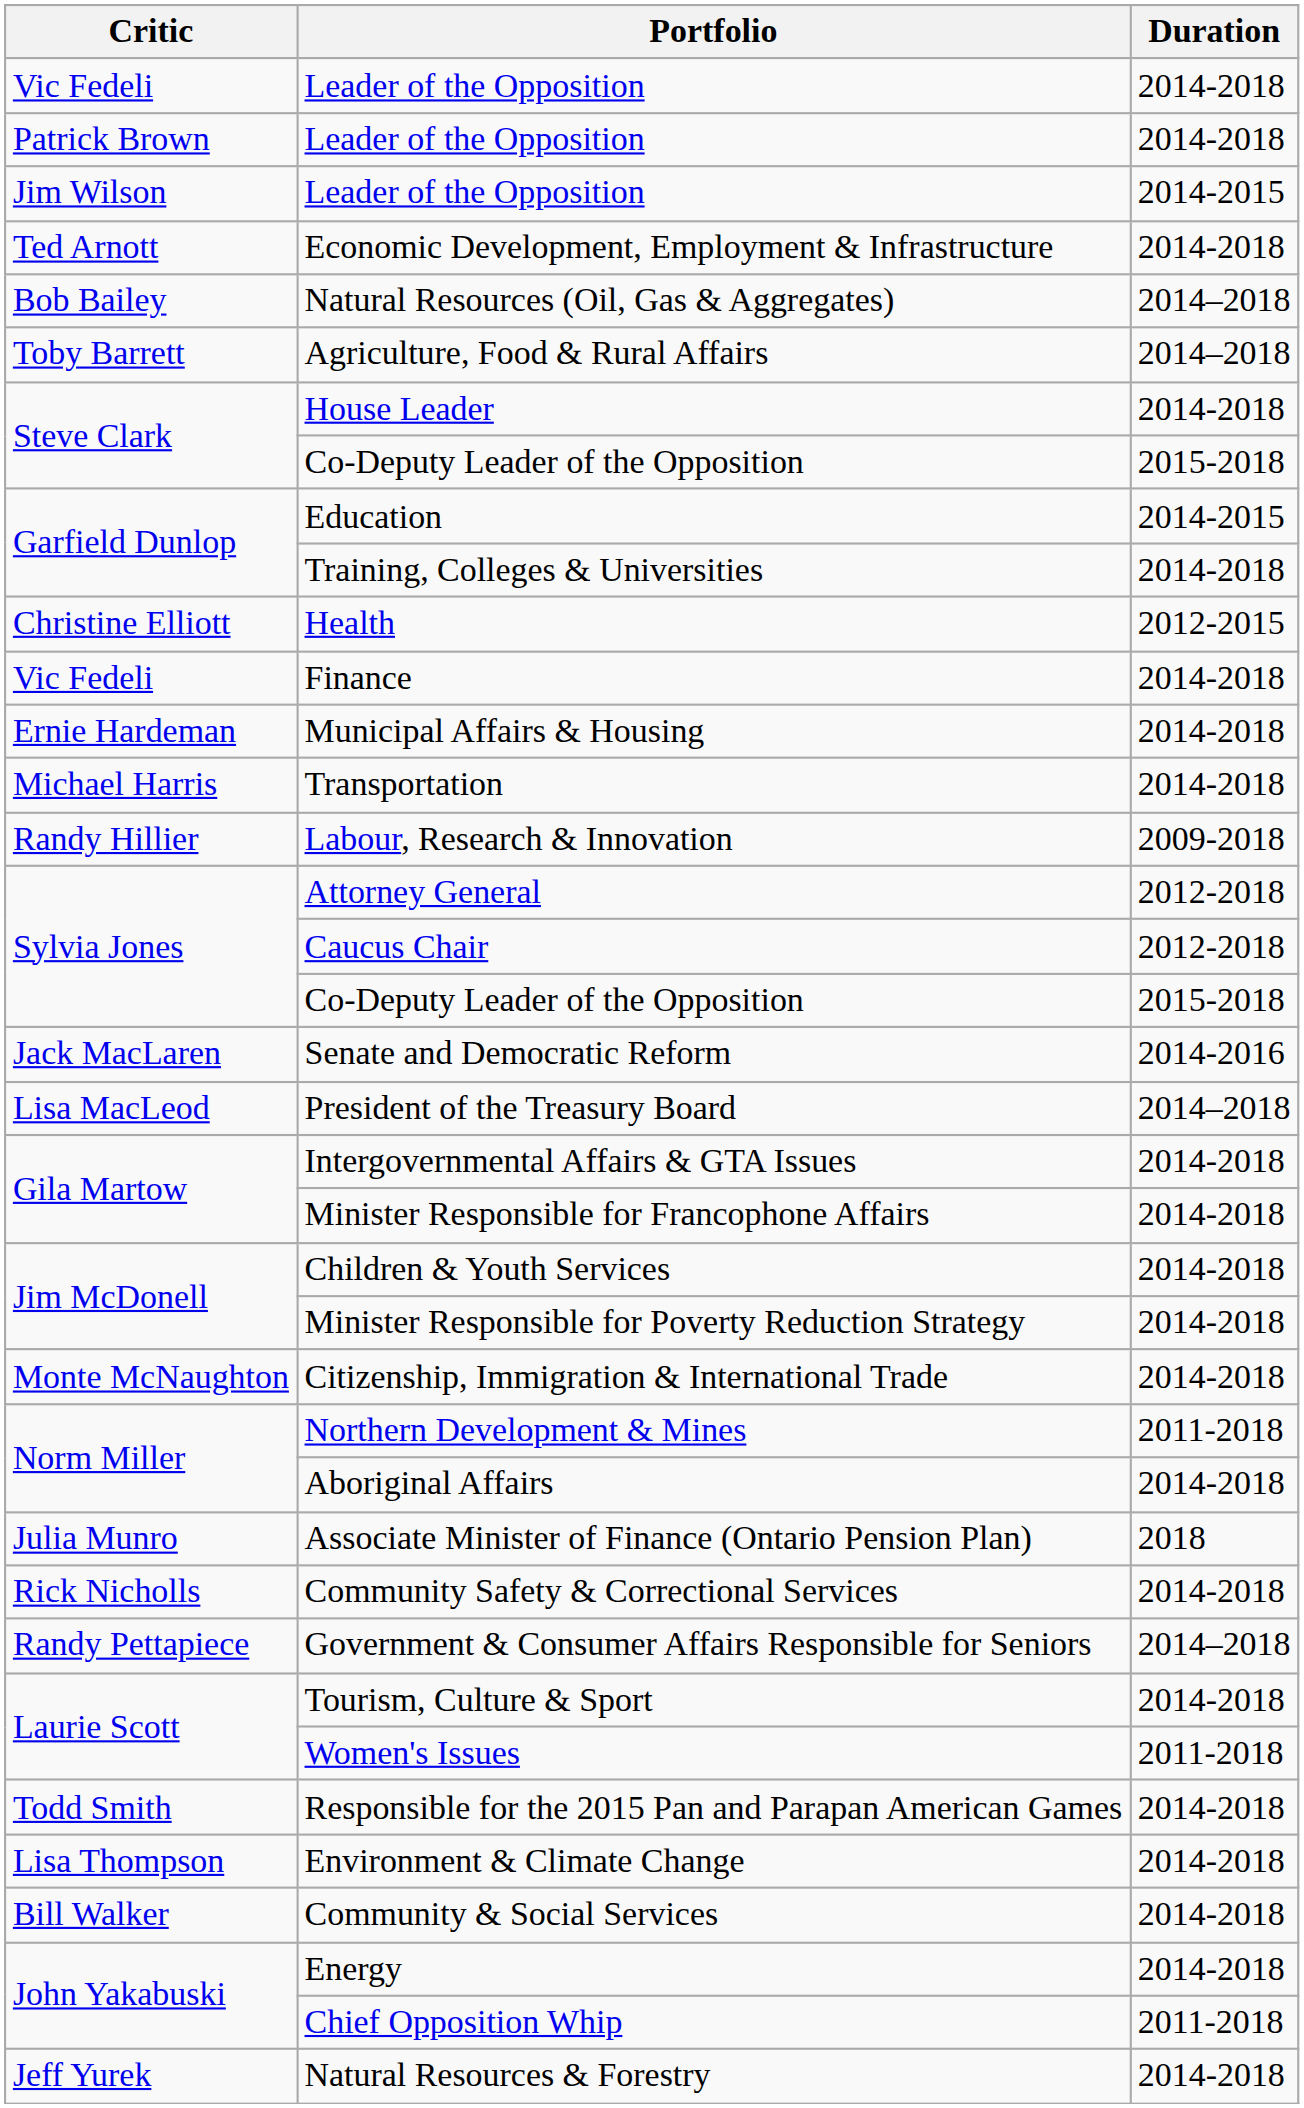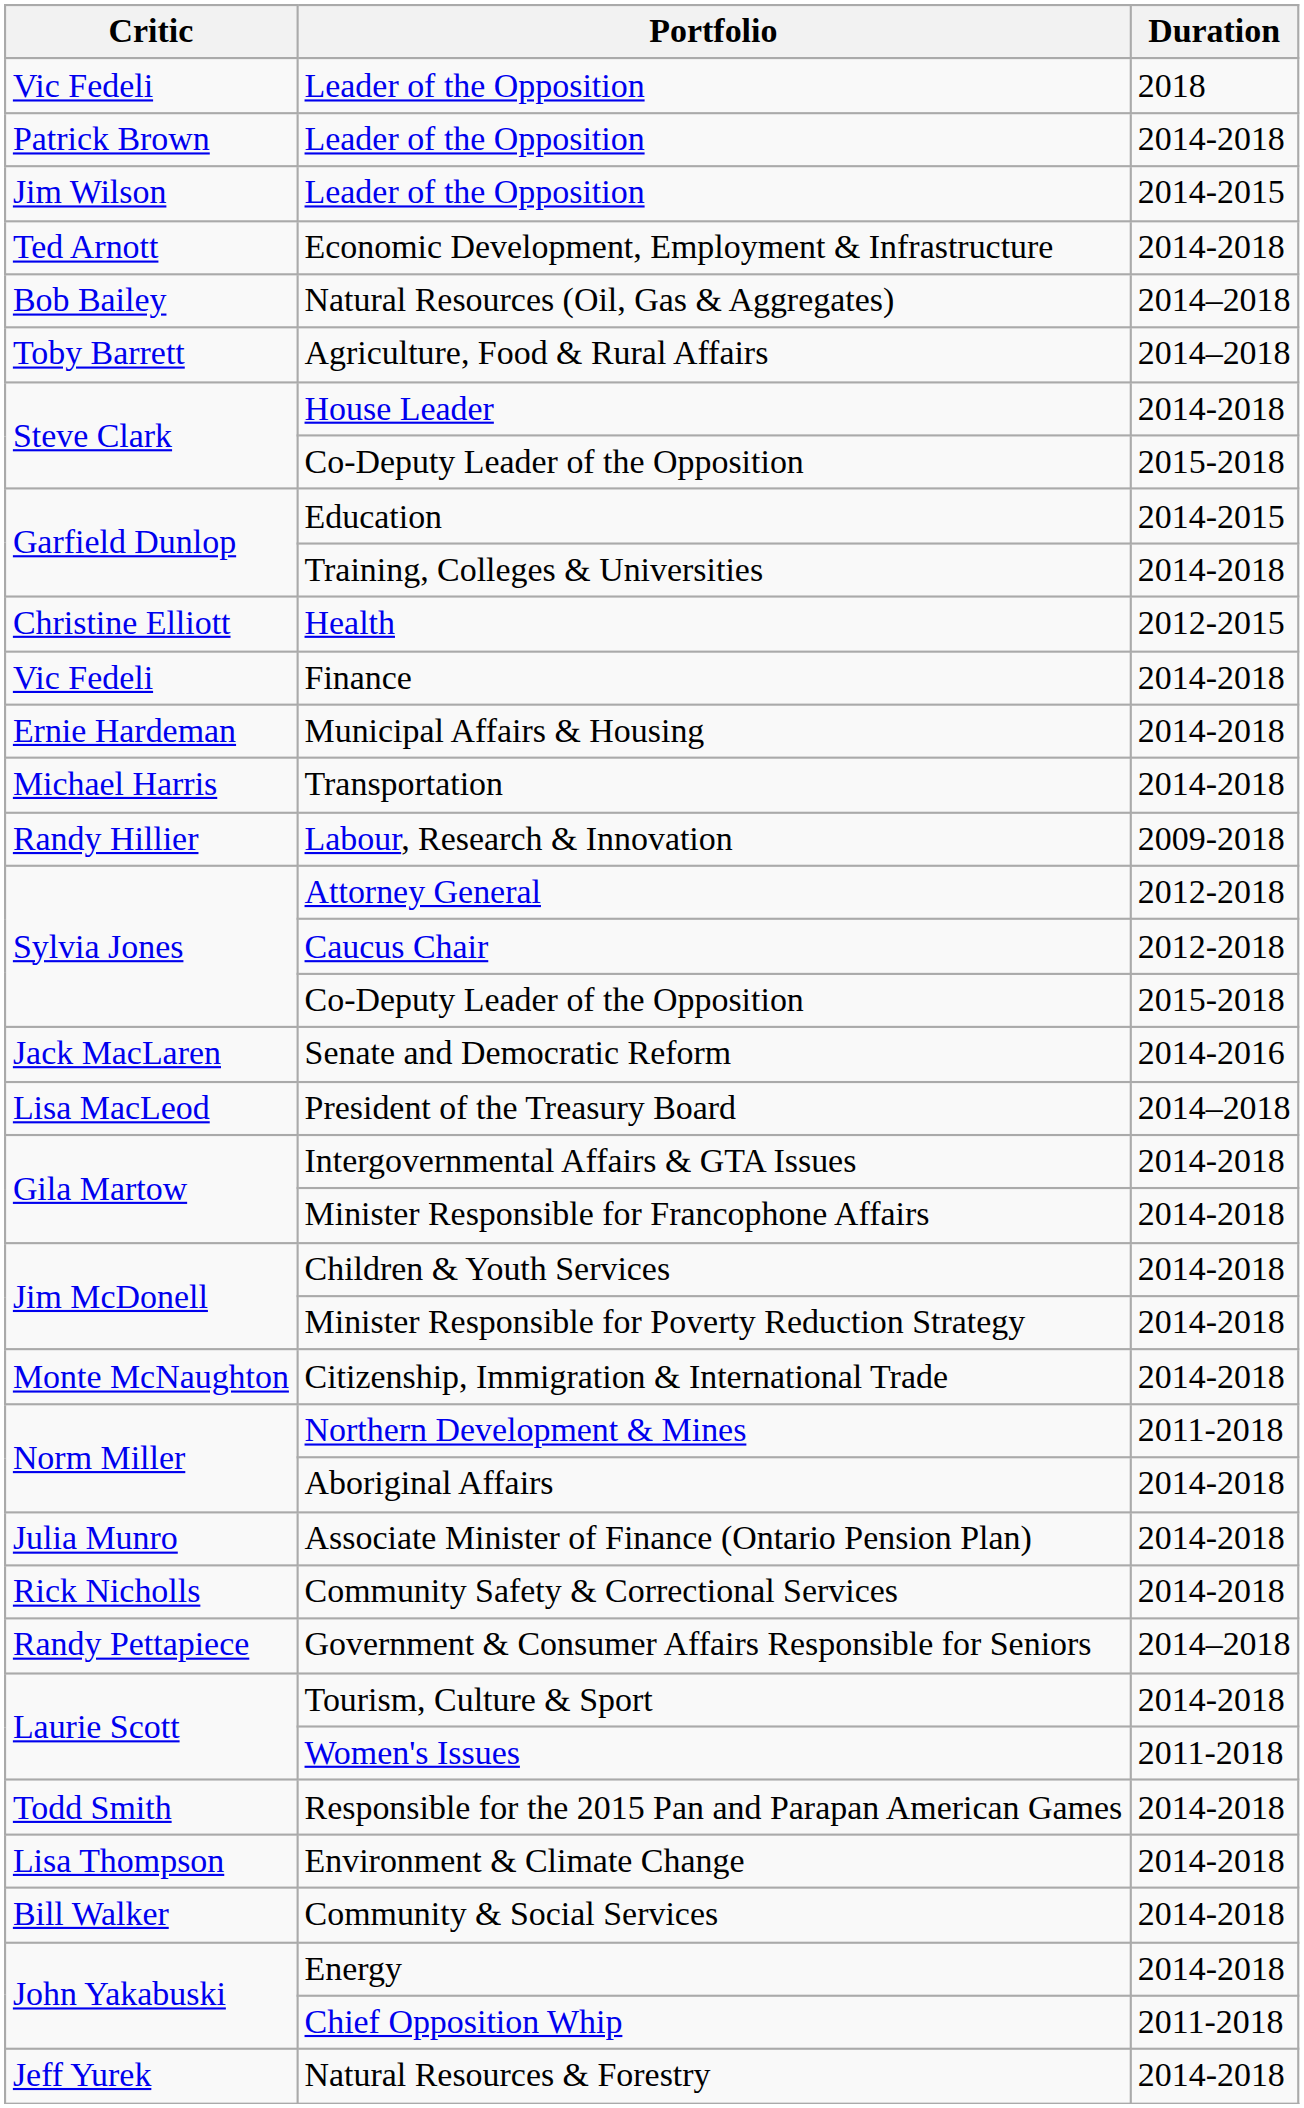 <table class="wikitable">
 <tr>
 <th>Critic</th>
 <th>Portfolio</th>
 <th>Duration</th>
 </tr>
 <tr>
 <td><a href='#'>Vic Fedeli</a></td>
 <td><a href='#'>Leader of the Opposition</a></td>
-<td>2014-2018</td>
+<td>2018</td>
 </tr>
 <tr>
 <td><a href='#'>Patrick Brown</a></td>
 <td><a href='#'>Leader of the Opposition</a></td>
 <td>2014-2018</td>
 </tr>
 <tr>
 <td><a href='#'>Jim Wilson</a></td>
 <td><a href='#'>Leader of the Opposition</a></td>
 <td>2014-2015</td>
 </tr>
 <tr>
 <td><a href='#'>Ted Arnott</a></td>
 <td>Economic Development, Employment & Infrastructure</td>
 <td>2014-2018</td>
 </tr>
 <tr>
 <td><a href='#'>Bob Bailey</a></td>
 <td>Natural Resources (Oil, Gas & Aggregates)</td>
 <td>2014–2018</td>
 </tr>
 <tr>
 <td><a href='#'>Toby Barrett</a></td>
 <td>Agriculture, Food & Rural Affairs</td>
 <td>2014–2018</td>
 </tr>
 <tr>
 <td rowspan=2><a href='#'>Steve Clark</a></td>
 <td><a href='#'>House Leader</a></td>
 <td>2014-2018</td>
 </tr>
 <tr>
 <td>Co-Deputy Leader of the Opposition</td>
 <td>2015-2018</td>
 </tr>
 <tr>
 <td rowspan=2><a href='#'>Garfield Dunlop</a></td>
 <td>Education</td>
 <td>2014-2015</td>
 </tr>
 <tr>
 <td>Training, Colleges & Universities</td>
 <td>2014-2018</td>
 </tr>
 <tr>
 <td><a href='#'>Christine Elliott</a></td>
 <td><a href='#'>Health</a></td>
 <td>2012-2015</td>
 </tr>
 <tr>
 <td><a href='#'>Vic Fedeli</a></td>
 <td>Finance</td>
 <td>2014-2018</td>
 </tr>
 <tr>
 <td><a href='#'>Ernie Hardeman</a></td>
 <td>Municipal Affairs & Housing</td>
 <td>2014-2018</td>
 </tr>
 <tr>
 <td><a href='#'>Michael Harris</a></td>
 <td>Transportation</td>
 <td>2014-2018</td>
 </tr>
 <tr>
 <td><a href='#'>Randy Hillier</a></td>
 <td><a href='#'>Labour</a>, Research & Innovation</td>
 <td>2009-2018</td>
 </tr>
 <tr>
 <td rowspan=3><a href='#'>Sylvia Jones</a></td>
 <td><a href='#'>Attorney General</a></td>
 <td>2012-2018</td>
 </tr>
 <tr>
 <td><a href='#'>Caucus Chair</a></td>
 <td>2012-2018</td>
 </tr>
 <tr>
 <td>Co-Deputy Leader of the Opposition</td>
 <td>2015-2018</td>
 </tr>
 <tr>
 <td><a href='#'>Jack MacLaren</a></td>
 <td>Senate and Democratic Reform</td>
 <td>2014-2016</td>
 </tr>
 <tr>
 <td><a href='#'>Lisa MacLeod</a></td>
 <td>President of the Treasury Board</td>
 <td>2014–2018</td>
 </tr>
 <tr>
 <td rowspan=2><a href='#'>Gila Martow</a></td>
 <td>Intergovernmental Affairs & GTA Issues</td>
 <td>2014-2018</td>
 </tr>
 <tr>
 <td>Minister Responsible for Francophone Affairs</td>
 <td>2014-2018</td>
 </tr>
 <tr>
 <td rowspan=2><a href='#'>Jim McDonell</a></td>
 <td>Children & Youth Services</td>
 <td>2014-2018</td>
 </tr>
 <tr>
 <td>Minister Responsible for Poverty Reduction Strategy</td>
 <td>2014-2018</td>
 </tr>
 <tr>
 <td><a href='#'>Monte McNaughton</a></td>
 <td>Citizenship, Immigration & International Trade</td>
 <td>2014-2018</td>
 </tr>
 <tr>
 <td rowspan=2><a href='#'>Norm Miller</a></td>
 <td><a href='#'>Northern Development & Mines</a></td>
 <td>2011-2018</td>
 </tr>
 <tr>
 <td>Aboriginal Affairs</td>
 <td>2014-2018</td>
 </tr>
 <tr>
 <td><a href='#'>Julia Munro</a></td>
 <td>Associate Minister of Finance (Ontario Pension Plan)</td>
-<td>2018</td>
+<td>2014-2018</td>
 </tr>
 <tr>
 <td><a href='#'>Rick Nicholls</a></td>
 <td>Community Safety & Correctional Services</td>
 <td>2014-2018</td>
 </tr>
 <tr>
 <td><a href='#'>Randy Pettapiece</a></td>
 <td>Government & Consumer Affairs Responsible for Seniors</td>
 <td>2014–2018</td>
 </tr>
 <tr>
 <td rowspan=2><a href='#'>Laurie Scott</a></td>
 <td>Tourism, Culture & Sport</td>
 <td>2014-2018</td>
 </tr>
 <tr>
 <td><a href='#'>Women's Issues</a></td>
 <td>2011-2018</td>
 </tr>
 <tr>
 <td><a href='#'>Todd Smith</a></td>
 <td>Responsible for the 2015 Pan and Parapan American Games</td>
 <td>2014-2018</td>
 </tr>
 <tr>
 <td><a href='#'>Lisa Thompson</a></td>
 <td>Environment & Climate Change</td>
 <td>2014-2018</td>
 </tr>
 <tr>
 <td><a href='#'>Bill Walker</a></td>
 <td>Community & Social Services</td>
 <td>2014-2018</td>
 </tr>
 <tr>
 <td rowspan=2><a href='#'>John Yakabuski</a></td>
 <td>Energy</td>
 <td>2014-2018</td>
 </tr>
 <tr>
 <td><a href='#'>Chief Opposition Whip</a></td>
 <td>2011-2018</td>
 </tr>
 <tr>
 <td><a href='#'>Jeff Yurek</a></td>
 <td>Natural Resources & Forestry</td>
 <td>2014-2018</td>
 </tr>
 <tr>
 </tr>
 </table>
